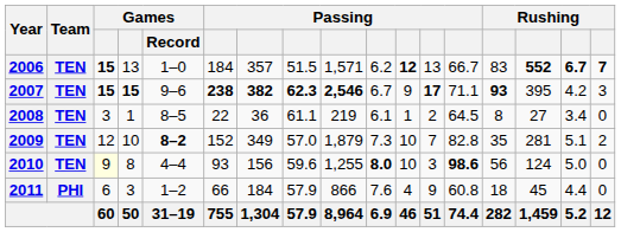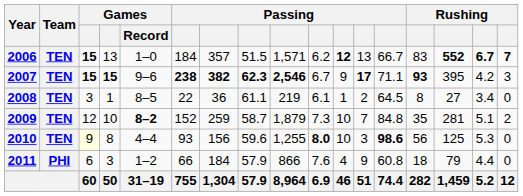 <table class="wikitable" style="text-align:center;">
 <tr>
 <th rowspan="2">Year</th>
 <th rowspan="2">Team</th>
 <th colspan="3">Games</th>
 <th colspan="8">Passing</th>
 <th colspan="4">Rushing</th>
 </tr>
 <tr>
 <th></th>
 <th></th>
 <th>Record</th>
 <th></th>
 <th></th>
 <th></th>
 <th></th>
 <th></th>
 <th></th>
 <th></th>
 <th></th>
 <th></th>
 <th></th>
 <th></th>
 <th></th>
 </tr>
 <tr>
 <th><a href='#'>2006</a></th>
 <th><a href='#'>TEN</a></th>
 <td><strong>15</strong></td>
 <td>13</td>
 <td>1–0</td>
 <td>184</td>
 <td>357</td>
 <td>51.5</td>
 <td>1,571</td>
 <td>6.2</td>
 <td><strong>12</strong></td>
 <td>13</td>
 <td>66.7</td>
 <td>83</td>
 <td><strong>552</strong></td>
 <td><strong>6.7</strong></td>
 <td><strong>7</strong></td>
 </tr>
 <tr>
 <th><a href='#'>2007</a></th>
 <th><a href='#'>TEN</a></th>
 <td><strong>15</strong></td>
 <td><strong>15</strong></td>
 <td>9–6</td>
 <td><strong>238</strong></td>
 <td><strong>382</strong></td>
 <td><strong>62.3</strong></td>
 <td><strong>2,546</strong></td>
 <td>6.7</td>
 <td>9</td>
 <td><strong>17</strong></td>
 <td>71.1</td>
 <td><strong>93</strong></td>
 <td>395</td>
 <td>4.2</td>
 <td>3</td>
 </tr>
 <tr>
 <th><a href='#'>2008</a></th>
 <th><a href='#'>TEN</a></th>
 <td>3</td>
 <td>1</td>
 <td>8–5</td>
 <td>22</td>
 <td>36</td>
 <td>61.1</td>
 <td>219</td>
 <td>6.1</td>
 <td>1</td>
 <td>2</td>
 <td>64.5</td>
 <td>8</td>
 <td>27</td>
 <td>3.4</td>
 <td>0</td>
 </tr>
 <tr>
 <th><a href='#'>2009</a></th>
 <th><a href='#'>TEN</a></th>
 <td>12</td>
 <td>10</td>
 <td><strong>8–2</strong></td>
 <td>152</td>
-<td>349</td>
-<td>57.0</td>
+<td>259</td>
+<td>58.7</td>
 <td>1,879</td>
 <td>7.3</td>
 <td>10</td>
 <td>7</td>
-<td>82.8</td>
+<td>84.8</td>
 <td>35</td>
 <td>281</td>
 <td>5.1</td>
 <td>2</td>
 </tr>
 <tr>
 <th><a href='#'>2010</a></th>
 <th><a href='#'>TEN</a></th>
 <td style="background: lightyellow;">9</td>
 <td>8</td>
 <td>4–4</td>
 <td>93</td>
 <td>156</td>
 <td>59.6</td>
 <td>1,255</td>
 <td><strong>8.0</strong></td>
 <td>10</td>
 <td>3</td>
 <td><strong>98.6</strong></td>
 <td>56</td>
-<td>124</td>
-<td>5.0</td>
+<td>125</td>
+<td>5.3</td>
 <td>0</td>
 </tr>
 <tr>
 <th><a href='#'>2011</a></th>
 <th><a href='#'>PHI</a></th>
 <td>6</td>
 <td>3</td>
 <td>1–2</td>
 <td>66</td>
 <td>184</td>
 <td>57.9</td>
 <td>866</td>
 <td>7.6</td>
 <td>4</td>
 <td>9</td>
 <td>60.8</td>
 <td>18</td>
-<td>45</td>
+<td>79</td>
 <td>4.4</td>
 <td>0</td>
 </tr>
 <tr>
 <th colspan="2"></th>
 <th>60</th>
 <th>50</th>
 <th>31–19</th>
 <th>755</th>
 <th>1,304</th>
 <th>57.9</th>
 <th>8,964</th>
 <th>6.9</th>
 <th>46</th>
 <th>51</th>
 <th>74.4</th>
 <th>282</th>
 <th>1,459</th>
 <th>5.2</th>
 <th>12</th>
 </tr>
 </table>
